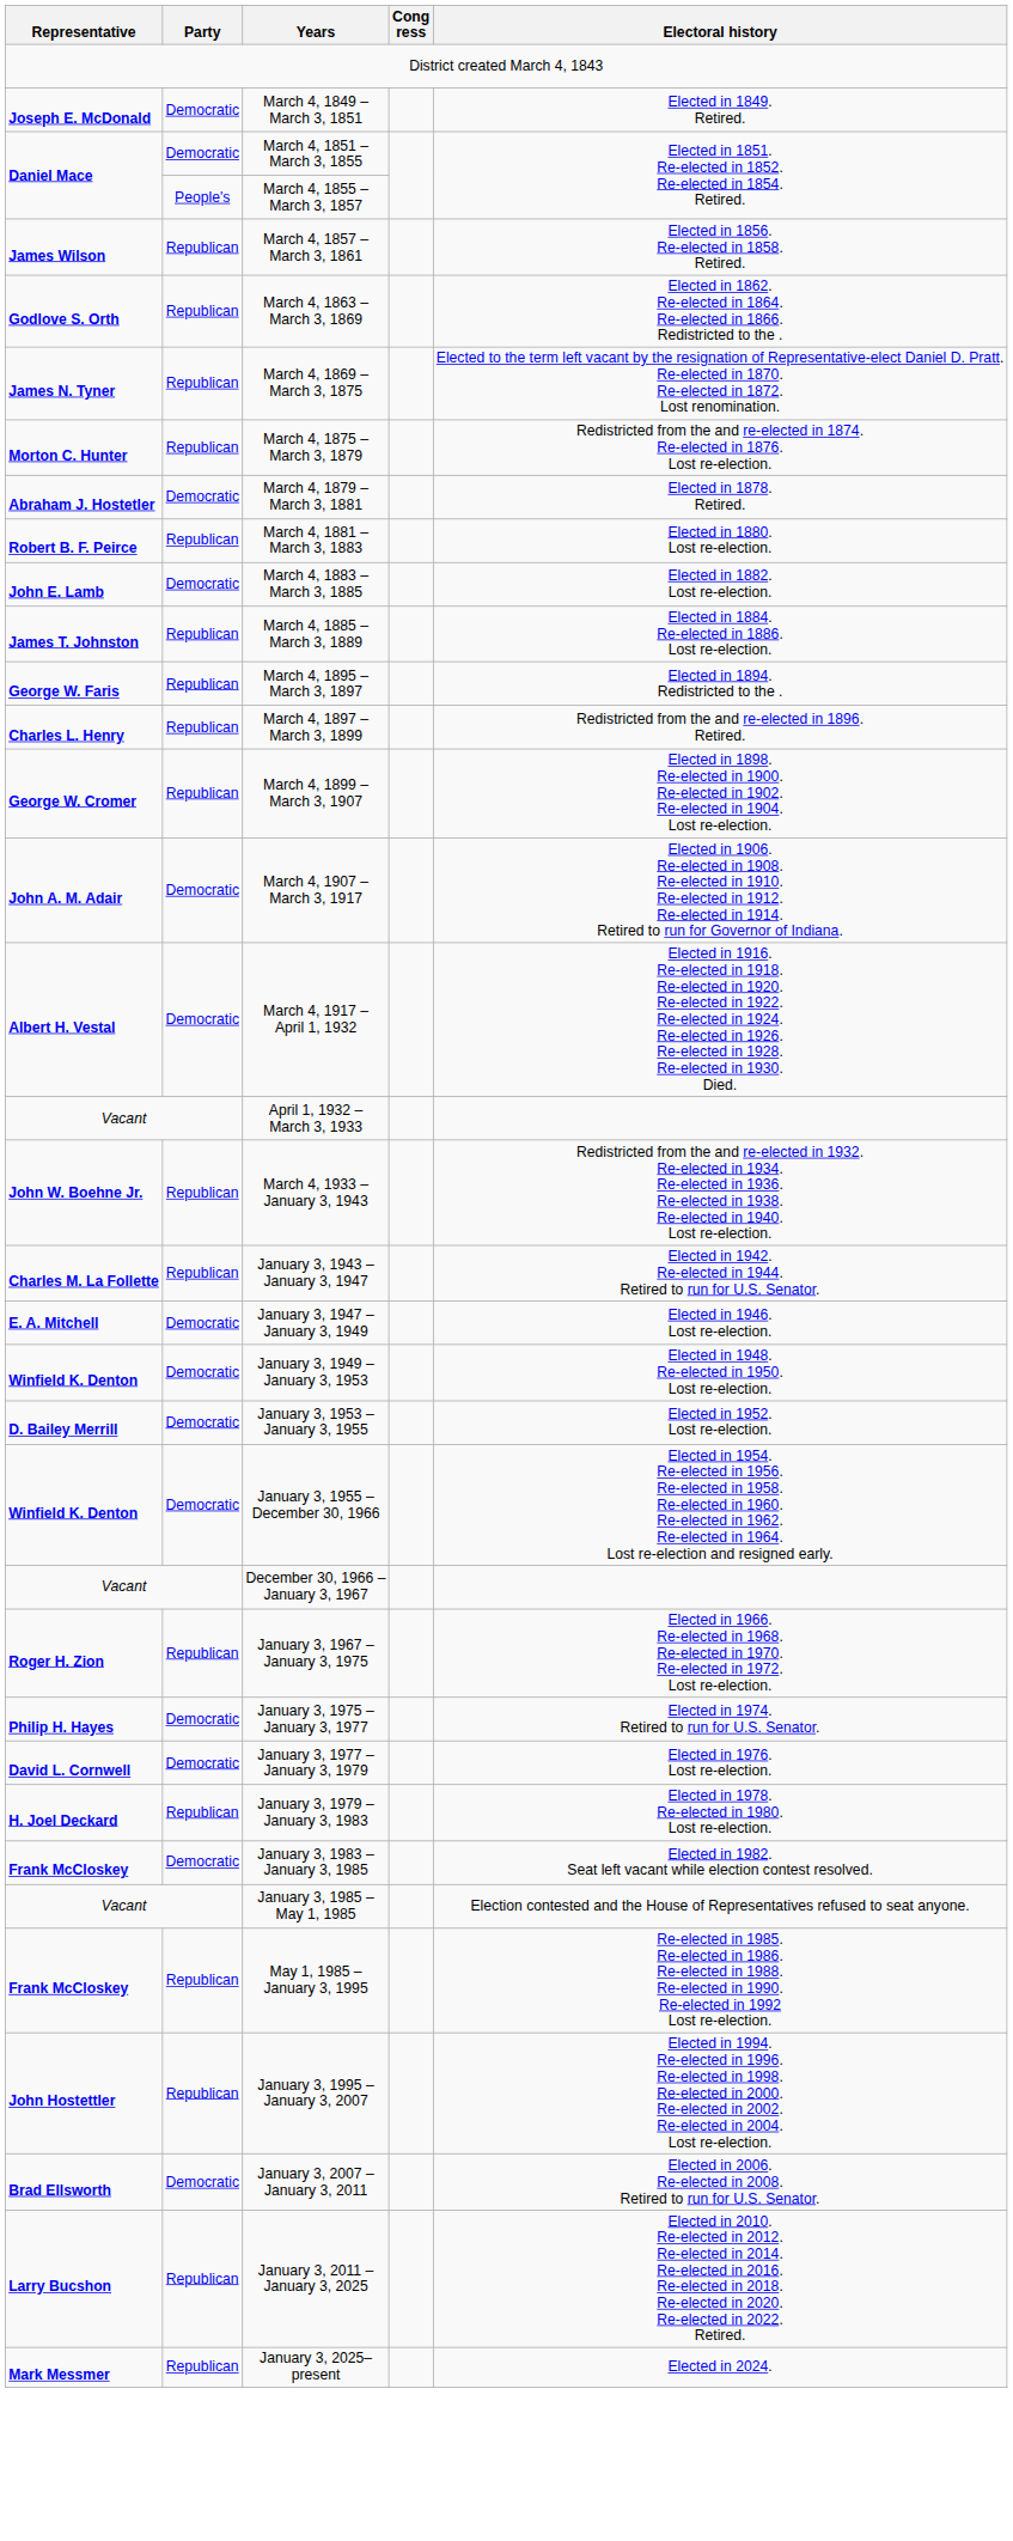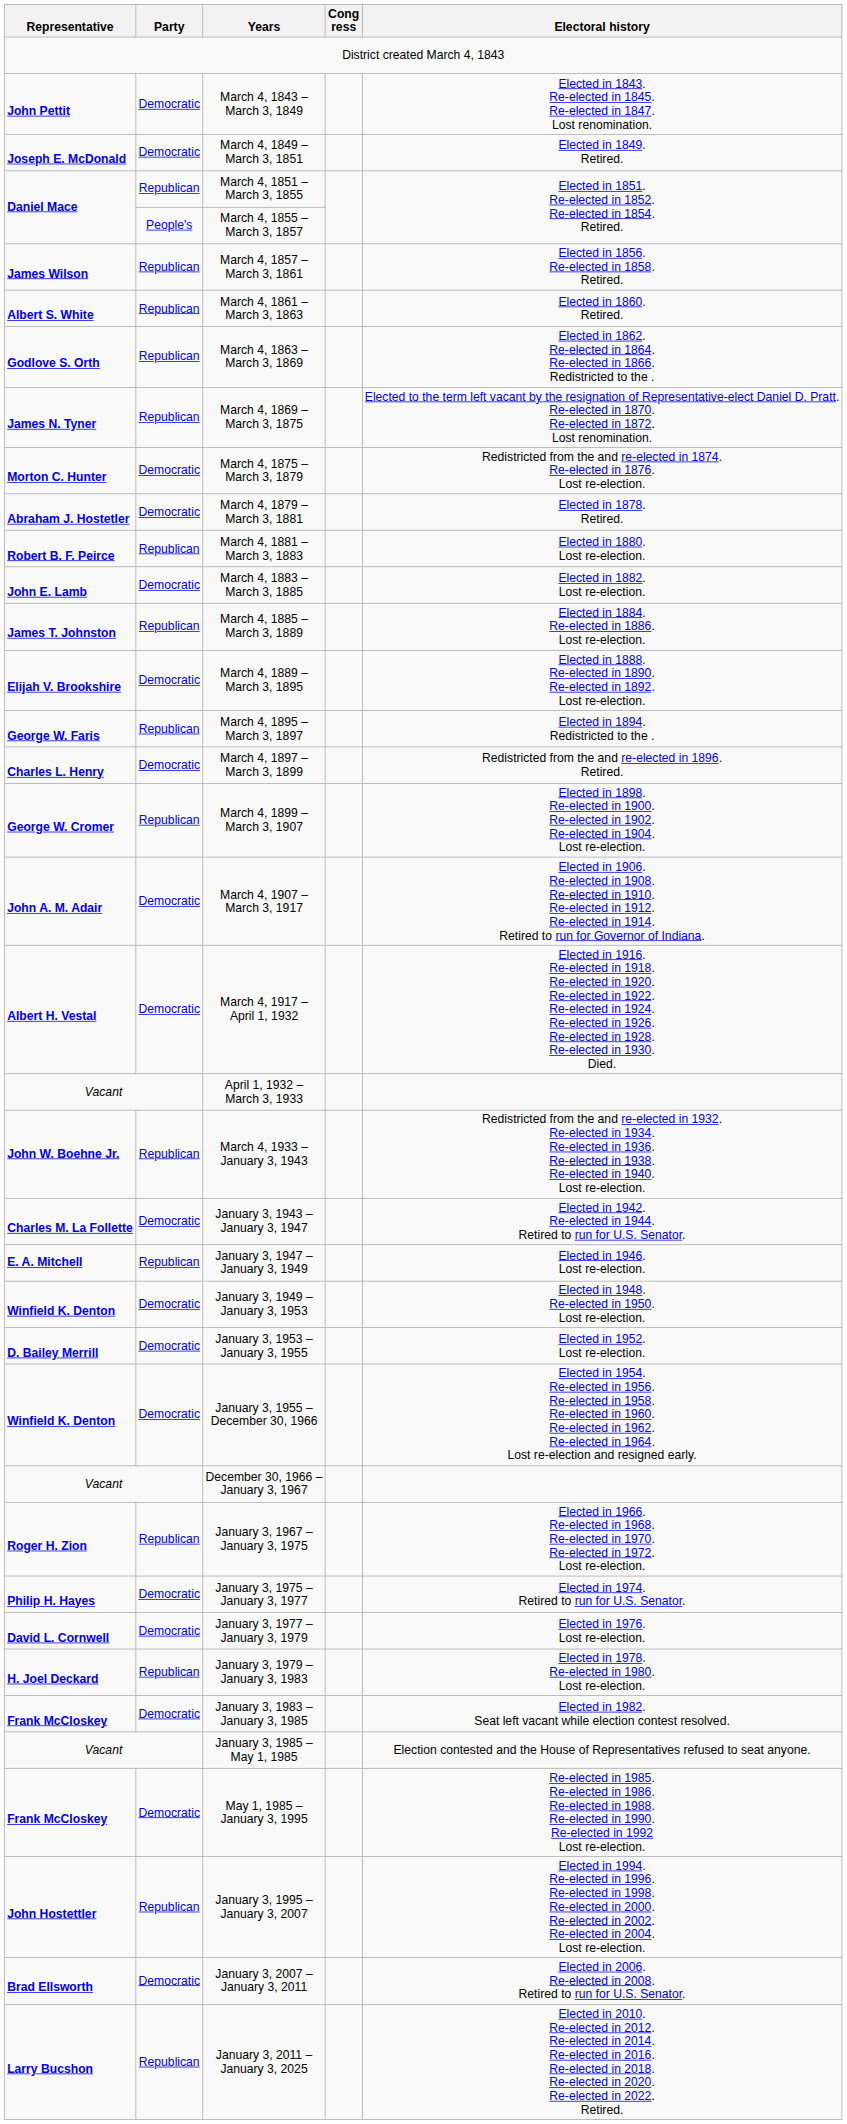 <table class=wikitable style="text-align:center">
 <tr valign=bottom>
 <th>Representative</th>
 <th>Party</th>
 <th>Years</th>
 <th>Cong<br>ress</th>
 <th>Electoral history</th>
 </tr>
 <tr style="height:3em">
 <td colspan=5>District created March 4, 1843</td>
 </tr>
 <tr style="height:3em">
+<td align=left><br><strong><a href='#'>John Pettit</a></strong><br></td>
+<td><a href='#'>Democratic</a></td>
+<td nowrap>March 4, 1843 –<br>March 3, 1849</td>
+<td></td>
+<td><a href='#'>Elected in 1843</a>.<br><a href='#'>Re-elected in 1845</a>.<br><a href='#'>Re-elected in 1847</a>.<br>Lost renomination.</td>
+</tr>
+<tr style="height:3em">
 <td align=left><br><strong><a href='#'>Joseph E. McDonald</a></strong><br></td>
 <td><a href='#'>Democratic</a></td>
 <td nowrap>March 4, 1849 –<br>March 3, 1851</td>
 <td></td>
 <td><a href='#'>Elected in 1849</a>.<br>Retired.</td>
 </tr>
 <tr style="height:3em">
 <td align=left rowspan=2><strong><a href='#'>Daniel Mace</a></strong><br></td>
-<td><a href='#'>Democratic</a></td>
+<td><a href='#'>Republican</a></td>
 <td nowrap>March 4, 1851 –<br>March 3, 1855</td>
 <td rowspan=2></td>
 <td rowspan=2><a href='#'>Elected in 1851</a>.<br><a href='#'>Re-elected in 1852</a>.<br><a href='#'>Re-elected in 1854</a>.<br>Retired.</td>
 </tr>
 <tr style="height:3em">
 <td><a href='#'>People's</a></td>
 <td nowrap>March 4, 1855 –<br>March 3, 1857</td>
 </tr>
 <tr style="height:3em">
 <td align=left><br><strong><a href='#'>James Wilson</a></strong><br></td>
 <td><a href='#'>Republican</a></td>
 <td nowrap>March 4, 1857 –<br>March 3, 1861</td>
 <td></td>
 <td><a href='#'>Elected in 1856</a>.<br><a href='#'>Re-elected in 1858</a>.<br>Retired.</td>
+</tr>
+<tr style="height:3em">
+<td align=left><br><strong><a href='#'>Albert S. White</a></strong><br></td>
+<td><a href='#'>Republican</a></td>
+<td nowrap>March 4, 1861 –<br>March 3, 1863</td>
+<td></td>
+<td><a href='#'>Elected in 1860</a>.<br>Retired.</td>
 </tr>
 <tr style="height:3em">
 <td align=left><br><strong><a href='#'>Godlove S. Orth</a></strong><br></td>
 <td><a href='#'>Republican</a></td>
 <td nowrap>March 4, 1863 –<br>March 3, 1869</td>
 <td></td>
 <td><a href='#'>Elected in 1862</a>.<br><a href='#'>Re-elected in 1864</a>.<br><a href='#'>Re-elected in 1866</a>.<br>Redistricted to the .</td>
 </tr>
 <tr style="height:3em">
 <td align=left><br><strong><a href='#'>James N. Tyner</a></strong><br></td>
 <td><a href='#'>Republican</a></td>
 <td nowrap>March 4, 1869 –<br>March 3, 1875</td>
 <td></td>
 <td><a href='#'>Elected to the term left vacant by the resignation of Representative-elect Daniel D. Pratt</a>.<br><a href='#'>Re-elected in 1870</a>.<br><a href='#'>Re-elected in 1872</a>.<br>Lost renomination.</td>
 </tr>
 <tr style="height:3em">
 <td align=left><br><strong><a href='#'>Morton C. Hunter</a></strong><br></td>
-<td><a href='#'>Republican</a></td>
+<td><a href='#'>Democratic</a></td>
 <td nowrap>March 4, 1875 –<br>March 3, 1879</td>
 <td></td>
 <td>Redistricted from the  and <a href='#'>re-elected in 1874</a>.<br><a href='#'>Re-elected in 1876</a>.<br>Lost re-election.</td>
 </tr>
 <tr style="height:3em">
 <td align=left><br><strong><a href='#'>Abraham J. Hostetler</a></strong><br></td>
 <td><a href='#'>Democratic</a></td>
 <td nowrap>March 4, 1879 –<br>March 3, 1881</td>
 <td></td>
 <td><a href='#'>Elected in 1878</a>.<br>Retired.</td>
 </tr>
 <tr style="height:3em">
 <td align=left><br><strong><a href='#'>Robert B. F. Peirce</a></strong><br></td>
 <td><a href='#'>Republican</a></td>
 <td nowrap>March 4, 1881 –<br>March 3, 1883</td>
 <td></td>
 <td><a href='#'>Elected in 1880</a>.<br>Lost re-election.</td>
 </tr>
 <tr style="height:3em">
 <td align=left><br><strong><a href='#'>John E. Lamb</a></strong><br></td>
 <td><a href='#'>Democratic</a></td>
 <td nowrap>March 4, 1883 –<br>March 3, 1885</td>
 <td></td>
 <td><a href='#'>Elected in 1882</a>.<br>Lost re-election.</td>
 </tr>
 <tr style="height:3em">
 <td align=left><br><strong><a href='#'>James T. Johnston</a></strong><br></td>
 <td><a href='#'>Republican</a></td>
 <td nowrap>March 4, 1885 –<br>March 3, 1889</td>
 <td></td>
 <td><a href='#'>Elected in 1884</a>.<br><a href='#'>Re-elected in 1886</a>.<br>Lost re-election.</td>
 </tr>
 <tr style="height:3em">
+<td align=left><br><strong><a href='#'>Elijah V. Brookshire</a></strong><br></td>
+<td><a href='#'>Democratic</a></td>
+<td nowrap>March 4, 1889 –<br>March 3, 1895</td>
+<td></td>
+<td><a href='#'>Elected in 1888</a>.<br><a href='#'>Re-elected in 1890</a>.<br><a href='#'>Re-elected in 1892</a>.<br>Lost re-election.</td>
+</tr>
+<tr style="height:3em">
 <td align=left><br><strong><a href='#'>George W. Faris</a></strong><br></td>
 <td><a href='#'>Republican</a></td>
 <td nowrap>March 4, 1895 –<br>March 3, 1897</td>
 <td></td>
 <td><a href='#'>Elected in 1894</a>.<br>Redistricted to the .</td>
 </tr>
 <tr style="height:3em">
 <td align=left><br><strong><a href='#'>Charles L. Henry</a></strong><br></td>
-<td><a href='#'>Republican</a></td>
+<td><a href='#'>Democratic</a></td>
 <td nowrap>March 4, 1897 –<br>March 3, 1899</td>
 <td></td>
 <td>Redistricted from the  and <a href='#'>re-elected in 1896</a>.<br>Retired.</td>
 </tr>
 <tr style="height:3em">
 <td align=left><br><strong><a href='#'>George W. Cromer</a></strong><br></td>
 <td><a href='#'>Republican</a></td>
 <td nowrap>March 4, 1899 –<br>March 3, 1907</td>
 <td></td>
 <td><a href='#'>Elected in 1898</a>.<br><a href='#'>Re-elected in 1900</a>.<br><a href='#'>Re-elected in 1902</a>.<br><a href='#'>Re-elected in 1904</a>.<br>Lost re-election.</td>
 </tr>
 <tr style="height:3em">
 <td align=left><br><strong><a href='#'>John A. M. Adair</a></strong><br></td>
 <td><a href='#'>Democratic</a></td>
 <td nowrap>March 4, 1907 –<br>March 3, 1917</td>
 <td></td>
 <td><a href='#'>Elected in 1906</a>.<br><a href='#'>Re-elected in 1908</a>.<br><a href='#'>Re-elected in 1910</a>.<br><a href='#'>Re-elected in 1912</a>.<br><a href='#'>Re-elected in 1914</a>.<br>Retired to <a href='#'>run for Governor of Indiana</a>.</td>
 </tr>
 <tr style="height:3em">
 <td align=left><br><strong><a href='#'>Albert H. Vestal</a></strong><br></td>
 <td><a href='#'>Democratic</a></td>
 <td nowrap>March 4, 1917 –<br>April 1, 1932</td>
 <td></td>
 <td><a href='#'>Elected in 1916</a>.<br><a href='#'>Re-elected in 1918</a>.<br><a href='#'>Re-elected in 1920</a>.<br><a href='#'>Re-elected in 1922</a>.<br><a href='#'>Re-elected in 1924</a>.<br><a href='#'>Re-elected in 1926</a>.<br><a href='#'>Re-elected in 1928</a>.<br><a href='#'>Re-elected in 1930</a>.<br>Died.</td>
 </tr>
 <tr style="height:3em">
 <td colspan=2><em>Vacant</em></td>
 <td nowrap>April 1, 1932 –<br>March 3, 1933</td>
 <td></td>
 <td></td>
 </tr>
 <tr style="height:3em">
 <td align=left><strong><a href='#'>John W. Boehne Jr.</a></strong><br></td>
 <td><a href='#'>Republican</a></td>
 <td nowrap>March 4, 1933 –<br>January 3, 1943</td>
 <td></td>
 <td>Redistricted from the  and <a href='#'>re-elected in 1932</a>.<br><a href='#'>Re-elected in 1934</a>.<br><a href='#'>Re-elected in 1936</a>.<br><a href='#'>Re-elected in 1938</a>.<br><a href='#'>Re-elected in 1940</a>.<br>Lost re-election.</td>
 </tr>
 <tr style="height:3em">
 <td align=left><br><strong><a href='#'>Charles M. La Follette</a></strong><br></td>
-<td><a href='#'>Republican</a></td>
+<td><a href='#'>Democratic</a></td>
 <td nowrap>January 3, 1943 –<br>January 3, 1947</td>
 <td></td>
 <td><a href='#'>Elected in 1942</a>.<br><a href='#'>Re-elected in 1944</a>.<br>Retired to <a href='#'>run for U.S. Senator</a>.</td>
 </tr>
 <tr style="height:3em">
 <td align=left><strong><a href='#'>E. A. Mitchell</a></strong><br></td>
-<td><a href='#'>Democratic</a></td>
+<td><a href='#'>Republican</a></td>
 <td nowrap>January 3, 1947 –<br>January 3, 1949</td>
 <td></td>
 <td><a href='#'>Elected in 1946</a>.<br>Lost re-election.</td>
 </tr>
 <tr style="height:3em">
 <td align=left><br><strong><a href='#'>Winfield K. Denton</a></strong><br></td>
 <td><a href='#'>Democratic</a></td>
 <td nowrap>January 3, 1949 –<br>January 3, 1953</td>
 <td></td>
 <td><a href='#'>Elected in 1948</a>.<br><a href='#'>Re-elected in 1950</a>.<br>Lost re-election.</td>
 </tr>
 <tr style="height:3em">
 <td align=left><br><strong><a href='#'>D. Bailey Merrill</a></strong><br></td>
 <td><a href='#'>Democratic</a></td>
 <td nowrap>January 3, 1953 –<br>January 3, 1955</td>
 <td></td>
 <td><a href='#'>Elected in 1952</a>.<br>Lost re-election.</td>
 </tr>
 <tr style="height:3em">
 <td align=left><br><strong><a href='#'>Winfield K. Denton</a></strong><br></td>
 <td><a href='#'>Democratic</a></td>
 <td nowrap>January 3, 1955 –<br>December 30, 1966</td>
 <td></td>
 <td><a href='#'>Elected in 1954</a>.<br><a href='#'>Re-elected in 1956</a>.<br><a href='#'>Re-elected in 1958</a>.<br><a href='#'>Re-elected in 1960</a>.<br><a href='#'>Re-elected in 1962</a>.<br><a href='#'>Re-elected in 1964</a>.<br>Lost re-election and resigned early.</td>
 </tr>
 <tr style="height:3em">
 <td colspan=2><em>Vacant</em></td>
 <td nowrap>December 30, 1966 –<br>January 3, 1967</td>
 <td></td>
 <td></td>
 </tr>
 <tr style="height:3em">
 <td align=left><br><strong><a href='#'>Roger H. Zion</a></strong><br></td>
 <td><a href='#'>Republican</a></td>
 <td nowrap>January 3, 1967 –<br>January 3, 1975</td>
 <td></td>
 <td><a href='#'>Elected in 1966</a>.<br><a href='#'>Re-elected in 1968</a>.<br><a href='#'>Re-elected in 1970</a>.<br><a href='#'>Re-elected in 1972</a>.<br>Lost re-election.</td>
 </tr>
 <tr style="height:3em">
 <td align=left><br><strong><a href='#'>Philip H. Hayes</a></strong><br></td>
 <td><a href='#'>Democratic</a></td>
 <td nowrap>January 3, 1975 –<br>January 3, 1977</td>
 <td></td>
 <td><a href='#'>Elected in 1974</a>.<br>Retired to <a href='#'>run for U.S. Senator</a>.</td>
 </tr>
 <tr style="height:3em">
 <td align=left><br><strong><a href='#'>David L. Cornwell</a></strong><br></td>
 <td><a href='#'>Democratic</a></td>
 <td nowrap>January 3, 1977 –<br>January 3, 1979</td>
 <td></td>
 <td><a href='#'>Elected in 1976</a>.<br>Lost re-election.</td>
 </tr>
 <tr style="height:3em">
 <td align=left><br><strong><a href='#'>H. Joel Deckard</a></strong><br></td>
 <td><a href='#'>Republican</a></td>
 <td nowrap>January 3, 1979 –<br>January 3, 1983</td>
 <td></td>
 <td><a href='#'>Elected in 1978</a>.<br><a href='#'>Re-elected in 1980</a>.<br>Lost re-election.</td>
 </tr>
 <tr style="height:3em">
 <td align=left><br><strong><a href='#'>Frank McCloskey</a></strong><br></td>
 <td><a href='#'>Democratic</a></td>
 <td nowrap>January 3, 1983 –<br>January 3, 1985</td>
 <td></td>
 <td><a href='#'>Elected in 1982</a>.<br>Seat left vacant while election contest resolved.</td>
 </tr>
 <tr style="height:3em">
 <td colspan=2><em>Vacant</em></td>
 <td nowrap>January 3, 1985 –<br>May 1, 1985</td>
 <td></td>
 <td>Election contested and the House of Representatives refused to seat anyone.</td>
 </tr>
 <tr style="height:3em">
 <td align=left><br><strong><a href='#'>Frank McCloskey</a></strong><br></td>
-<td><a href='#'>Republican</a></td>
+<td><a href='#'>Democratic</a></td>
 <td nowrap>May 1, 1985 –<br>January 3, 1995</td>
 <td></td>
 <td><a href='#'>Re-elected in 1985</a>.<br><a href='#'>Re-elected in 1986</a>.<br><a href='#'>Re-elected in 1988</a>.<br><a href='#'>Re-elected in 1990</a>.<br><a href='#'>Re-elected in 1992</a><br>Lost re-election.</td>
 </tr>
 <tr style="height:3em">
 <td align=left><br><strong><a href='#'>John Hostettler</a></strong><br></td>
 <td><a href='#'>Republican</a></td>
 <td nowrap>January 3, 1995 –<br>January 3, 2007</td>
 <td></td>
 <td><a href='#'>Elected in 1994</a>.<br><a href='#'>Re-elected in 1996</a>.<br><a href='#'>Re-elected in 1998</a>.<br><a href='#'>Re-elected in 2000</a>.<br><a href='#'>Re-elected in 2002</a>.<br><a href='#'>Re-elected in 2004</a>.<br>Lost re-election.</td>
 </tr>
 <tr style="height:3em">
 <td align=left><br><strong><a href='#'>Brad Ellsworth</a></strong><br></td>
 <td><a href='#'>Democratic</a></td>
 <td nowrap>January 3, 2007 –<br>January 3, 2011</td>
 <td></td>
 <td><a href='#'>Elected in 2006</a>.<br><a href='#'>Re-elected in 2008</a>.<br>Retired to <a href='#'>run for U.S. Senator</a>.</td>
 </tr>
 <tr style="height:3em">
 <td align=left><br><strong><a href='#'>Larry Bucshon</a></strong><br></td>
 <td><a href='#'>Republican</a></td>
 <td nowrap>January 3, 2011 –<br>January 3, 2025</td>
 <td></td>
 <td><a href='#'>Elected in 2010</a>.<br><a href='#'>Re-elected in 2012</a>.<br><a href='#'>Re-elected in 2014</a>.<br><a href='#'>Re-elected in 2016</a>.<br><a href='#'>Re-elected in 2018</a>.<br><a href='#'>Re-elected in 2020</a>.<br><a href='#'>Re-elected in 2022</a>.<br>Retired.</td>
 </tr>
-<tr>
-<td align=left><br><strong><a href='#'>Mark Messmer</a></strong><br></td>
-<td><a href='#'>Republican</a></td>
-<td>January 3, 2025–<br>present</td>
-<td></td>
-<td><a href='#'>Elected in 2024</a>.</td>
-</tr>
 </table>
